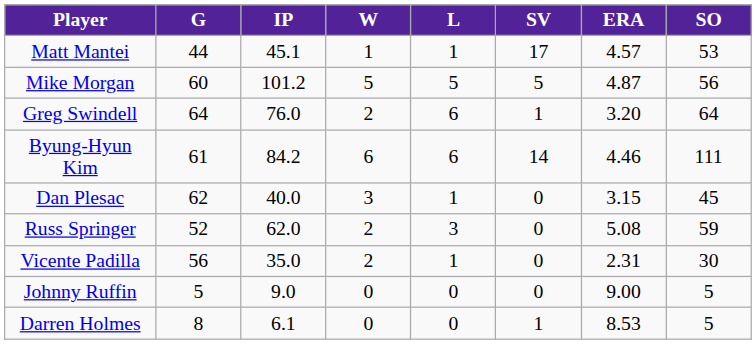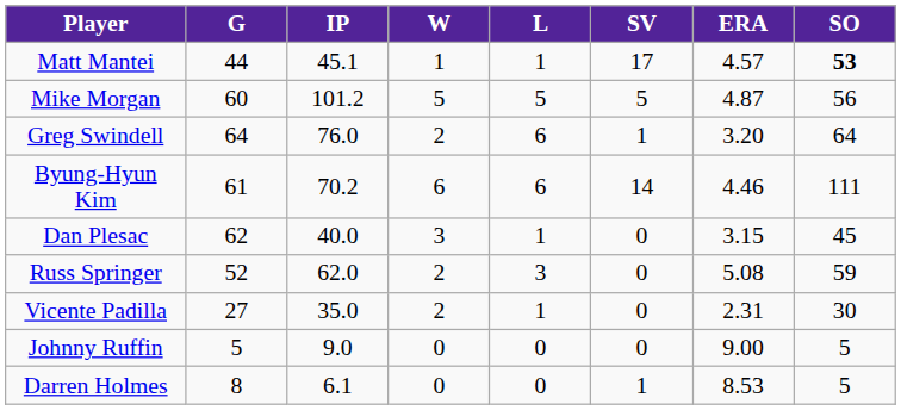 <table class="wikitable sortable">
 <tr>
 <th style="background:#522398;color:white;" width="16%">Player</th>
 <th style="background:#522398;color:white;" width="9%">G</th>
 <th style="background:#522398;color:white;" width="9%">IP</th>
 <th style="background:#522398;color:white;" width="9%">W</th>
 <th style="background:#522398;color:white;" width="9%">L</th>
 <th style="background:#522398;color:white;" width="9%">SV</th>
 <th style="background:#522398;color:white;" width="9%">ERA</th>
 <th style="background:#522398;color:white;" width="9%">SO</th>
 </tr>
 <tr align="center">
 <td><a href='#'>Matt Mantei</a></td>
 <td>44</td>
 <td>45.1</td>
 <td>1</td>
 <td>1</td>
 <td>17</td>
 <td>4.57</td>
-<td>53</td>
+<td><strong>53</strong></td>
 </tr>
 <tr align="center"|>
 <td><a href='#'>Mike Morgan</a></td>
 <td>60</td>
 <td>101.2</td>
 <td>5</td>
 <td>5</td>
 <td>5</td>
 <td>4.87</td>
 <td>56</td>
 </tr>
 <tr align="center">
 <td><a href='#'>Greg Swindell</a></td>
 <td>64</td>
 <td>76.0</td>
 <td>2</td>
 <td>6</td>
 <td>1</td>
 <td>3.20</td>
 <td>64</td>
 </tr>
 <tr align="center">
 <td><a href='#'>Byung-Hyun Kim</a></td>
 <td>61</td>
-<td>84.2</td>
+<td>70.2</td>
 <td>6</td>
 <td>6</td>
 <td>14</td>
 <td>4.46</td>
 <td>111</td>
 </tr>
 <tr align="center">
 <td><a href='#'>Dan Plesac</a></td>
 <td>62</td>
 <td>40.0</td>
 <td>3</td>
 <td>1</td>
 <td>0</td>
 <td>3.15</td>
 <td>45</td>
 </tr>
 <tr align="center">
 <td><a href='#'>Russ Springer</a></td>
 <td>52</td>
 <td>62.0</td>
 <td>2</td>
 <td>3</td>
 <td>0</td>
 <td>5.08</td>
 <td>59</td>
 </tr>
 <tr align="center">
 <td><a href='#'>Vicente Padilla</a></td>
-<td>56</td>
+<td>27</td>
 <td>35.0</td>
 <td>2</td>
 <td>1</td>
 <td>0</td>
 <td>2.31</td>
 <td>30</td>
 </tr>
 <tr align="center">
 <td><a href='#'>Johnny Ruffin</a></td>
 <td>5</td>
 <td>9.0</td>
 <td>0</td>
 <td>0</td>
 <td>0</td>
 <td>9.00</td>
 <td>5</td>
 </tr>
 <tr align="center">
 <td><a href='#'>Darren Holmes</a></td>
 <td>8</td>
 <td>6.1</td>
 <td>0</td>
 <td>0</td>
 <td>1</td>
 <td>8.53</td>
 <td>5</td>
 </tr>
 </table>
